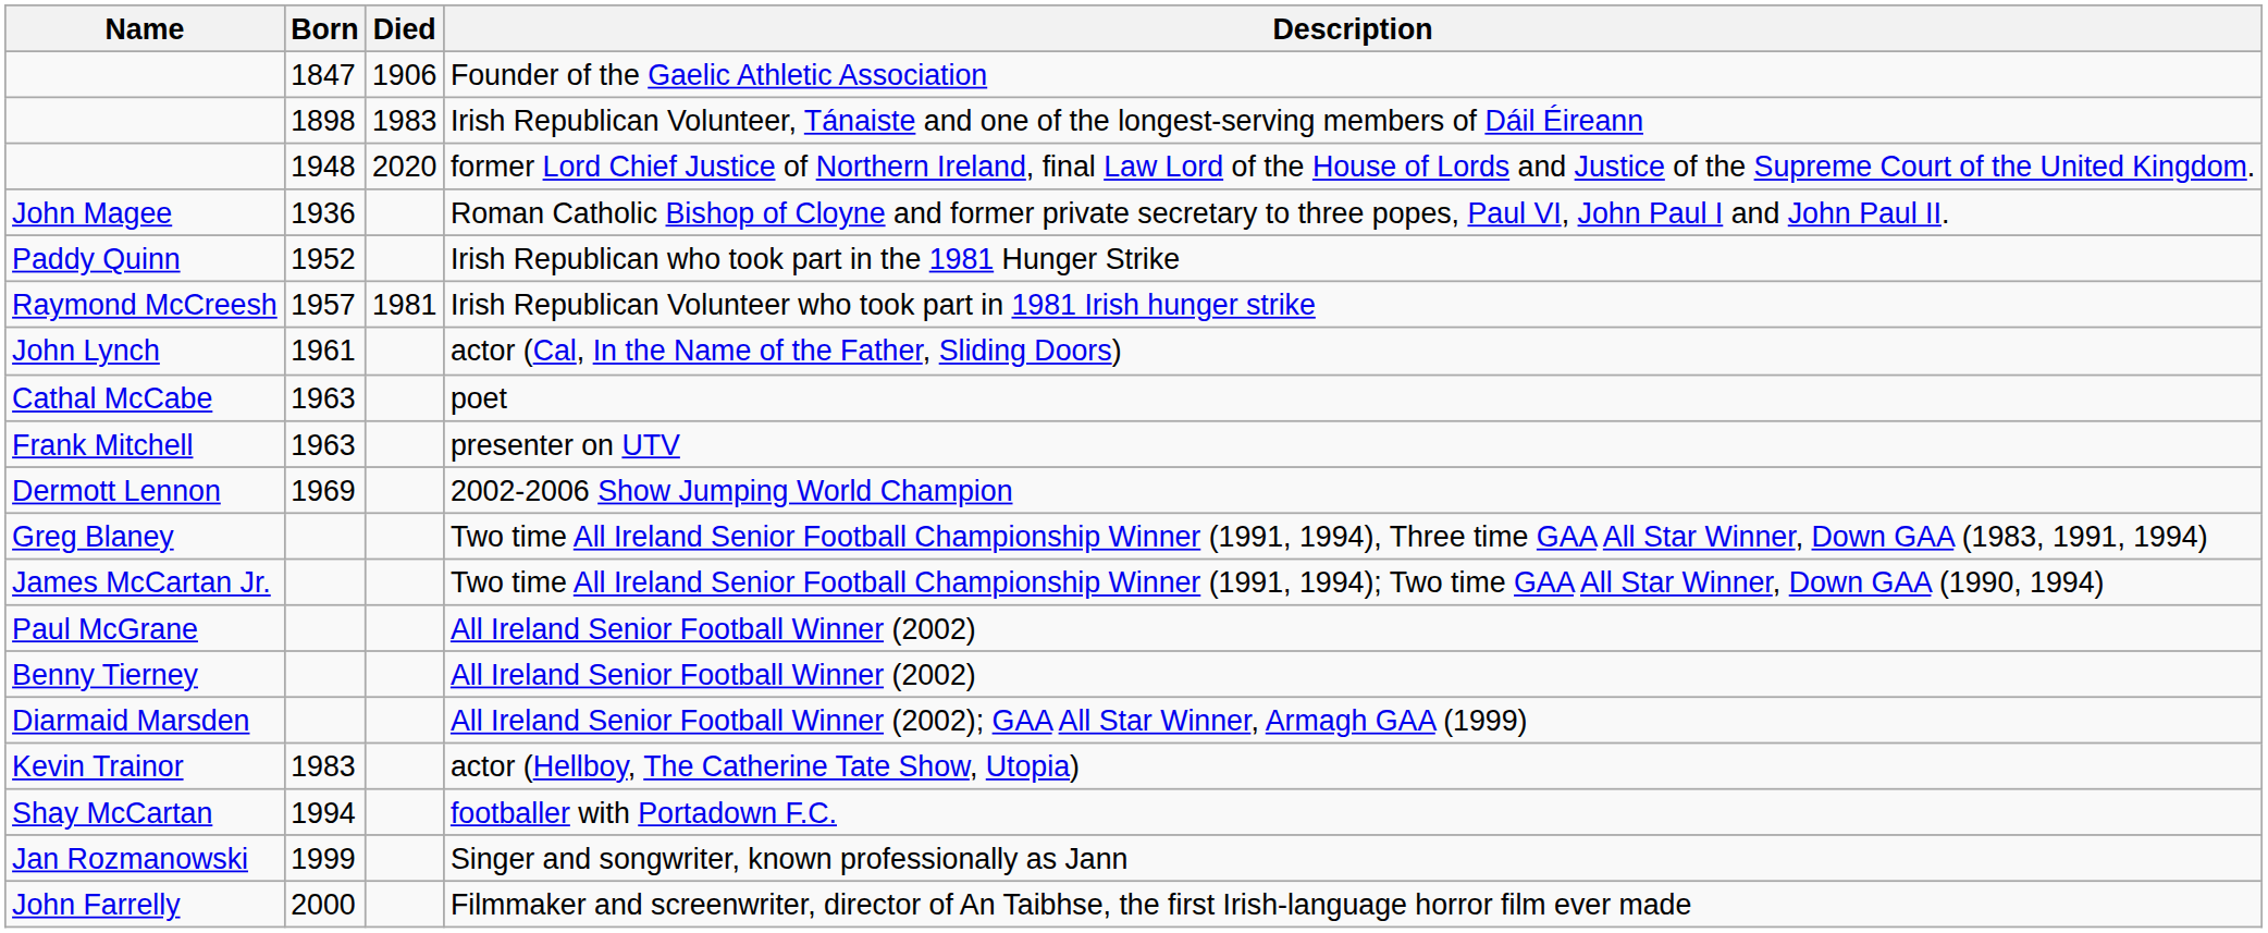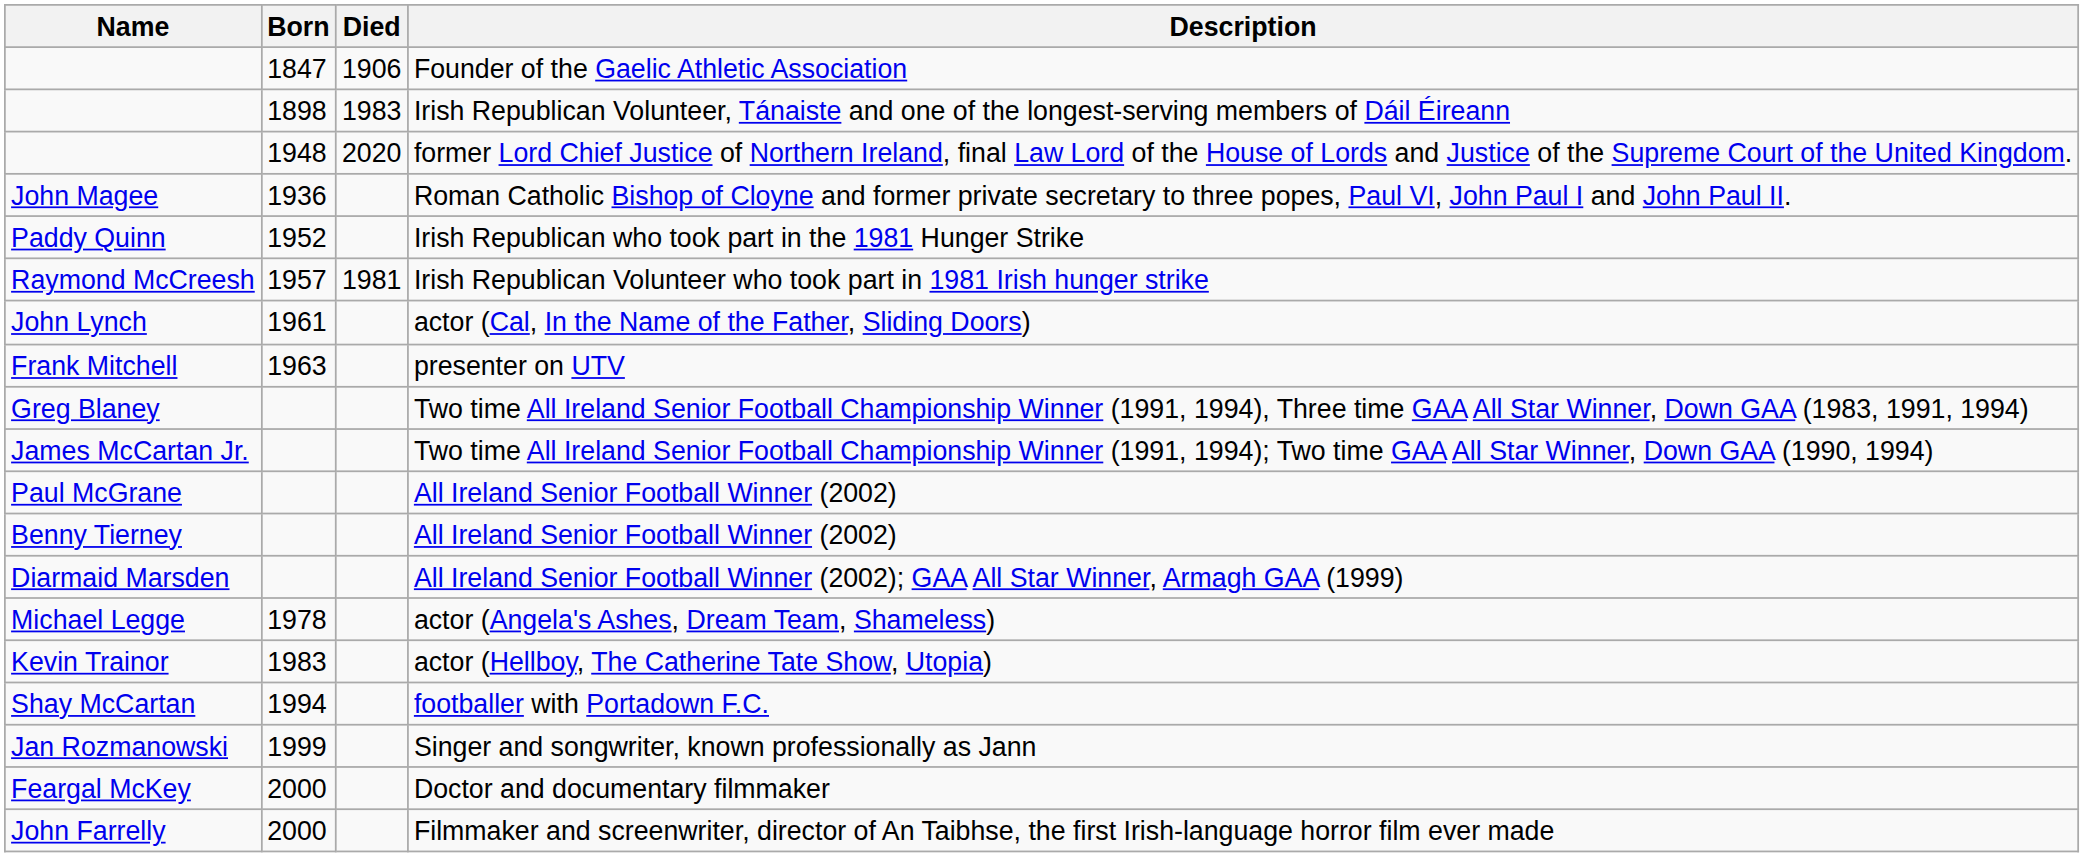 <table class="wikitable" style="font-size: 95%;">
 <tr>
 <th>Name</th>
 <th>Born</th>
 <th>Died</th>
 <th>Description</th>
 </tr>
 <tr>
 <td></td>
 <td>1847</td>
 <td>1906</td>
 <td>Founder of the <a href='#'>Gaelic Athletic Association</a></td>
 </tr>
 <tr>
 <td></td>
 <td>1898</td>
 <td>1983</td>
 <td>Irish Republican Volunteer, <a href='#'>Tánaiste</a> and one of the longest-serving members of <a href='#'>Dáil Éireann</a></td>
 </tr>
 <tr>
 <td></td>
 <td>1948</td>
 <td>2020</td>
 <td>former <a href='#'>Lord Chief Justice</a> of <a href='#'>Northern Ireland</a>, final <a href='#'>Law Lord</a> of the <a href='#'>House of Lords</a> and <a href='#'>Justice</a> of the <a href='#'>Supreme Court of the United Kingdom</a>.</td>
 </tr>
 <tr>
 <td><a href='#'>John Magee</a></td>
 <td>1936</td>
 <td></td>
 <td>Roman Catholic <a href='#'>Bishop of Cloyne</a> and former private secretary to three popes, <a href='#'>Paul VI</a>, <a href='#'>John Paul I</a> and <a href='#'>John Paul II</a>.</td>
 </tr>
 <tr>
 <td><a href='#'>Paddy Quinn</a></td>
 <td>1952</td>
 <td></td>
 <td>Irish Republican who took part in the <a href='#'>1981</a> Hunger Strike</td>
 </tr>
 <tr>
 <td><a href='#'>Raymond McCreesh</a></td>
 <td>1957</td>
 <td>1981</td>
 <td>Irish Republican Volunteer who took part in <a href='#'>1981 Irish hunger strike</a></td>
 </tr>
 <tr>
 <td><a href='#'>John Lynch</a></td>
 <td>1961</td>
 <td></td>
 <td>actor (<a href='#'>Cal</a>, <a href='#'>In the Name of the Father</a>, <a href='#'>Sliding Doors</a>)</td>
 </tr>
 <tr>
-<td><a href='#'>Cathal McCabe</a></td>
-<td>1963</td>
-<td></td>
-<td>poet</td>
-</tr>
-<tr>
 <td><a href='#'>Frank Mitchell</a></td>
 <td>1963</td>
 <td></td>
 <td>presenter on <a href='#'>UTV</a></td>
-</tr>
-<tr>
-<td><a href='#'>Dermott Lennon</a></td>
-<td>1969</td>
-<td></td>
-<td>2002-2006 <a href='#'>Show Jumping World Champion</a></td>
 </tr>
 <tr>
 <td><a href='#'>Greg Blaney</a></td>
 <td></td>
 <td></td>
 <td>Two time <a href='#'>All Ireland Senior Football Championship Winner</a> (1991, 1994), Three time <a href='#'>GAA</a> <a href='#'>All Star Winner</a>, <a href='#'>Down GAA</a> (1983, 1991, 1994)</td>
 </tr>
 <tr>
 <td><a href='#'>James McCartan Jr.</a></td>
 <td></td>
 <td></td>
 <td>Two time <a href='#'>All Ireland Senior Football Championship Winner</a> (1991, 1994); Two time <a href='#'>GAA</a> <a href='#'>All Star Winner</a>, <a href='#'>Down GAA</a> (1990, 1994)</td>
 </tr>
 <tr>
 <td><a href='#'>Paul McGrane</a></td>
 <td></td>
 <td></td>
 <td><a href='#'>All Ireland Senior Football Winner</a> (2002)</td>
 </tr>
 <tr>
 <td><a href='#'>Benny Tierney</a></td>
 <td></td>
 <td></td>
 <td><a href='#'>All Ireland Senior Football Winner</a> (2002)</td>
 </tr>
 <tr>
 <td><a href='#'>Diarmaid Marsden</a></td>
 <td></td>
 <td></td>
 <td><a href='#'>All Ireland Senior Football Winner</a> (2002); <a href='#'>GAA</a> <a href='#'>All Star Winner</a>, <a href='#'>Armagh GAA</a> (1999)</td>
 </tr>
 <tr>
+<td><a href='#'>Michael Legge</a></td>
+<td>1978</td>
+<td></td>
+<td>actor (<a href='#'>Angela's Ashes</a>, <a href='#'>Dream Team</a>, <a href='#'>Shameless</a>)</td>
+</tr>
+<tr>
 <td><a href='#'>Kevin Trainor</a></td>
 <td>1983</td>
 <td></td>
 <td>actor (<a href='#'>Hellboy</a>, <a href='#'>The Catherine Tate Show</a>, <a href='#'>Utopia</a>)</td>
 </tr>
 <tr>
 <td><a href='#'>Shay McCartan</a></td>
 <td>1994</td>
 <td></td>
 <td><a href='#'>footballer</a> with <a href='#'>Portadown F.C.</a></td>
 </tr>
 <tr>
 <td><a href='#'>Jan Rozmanowski</a></td>
 <td>1999</td>
 <td></td>
 <td>Singer and songwriter, known professionally as Jann</td>
 </tr>
 <tr>
+<td><a href='#'>Feargal McKey</a></td>
+<td>2000</td>
+<td></td>
+<td>Doctor and documentary filmmaker</td>
+</tr>
+<tr>
 <td><a href='#'>John Farrelly</a></td>
 <td>2000</td>
 <td></td>
 <td>Filmmaker and screenwriter, director of An Taibhse, the first Irish-language horror film ever made </td>
 </tr>
 </table>
